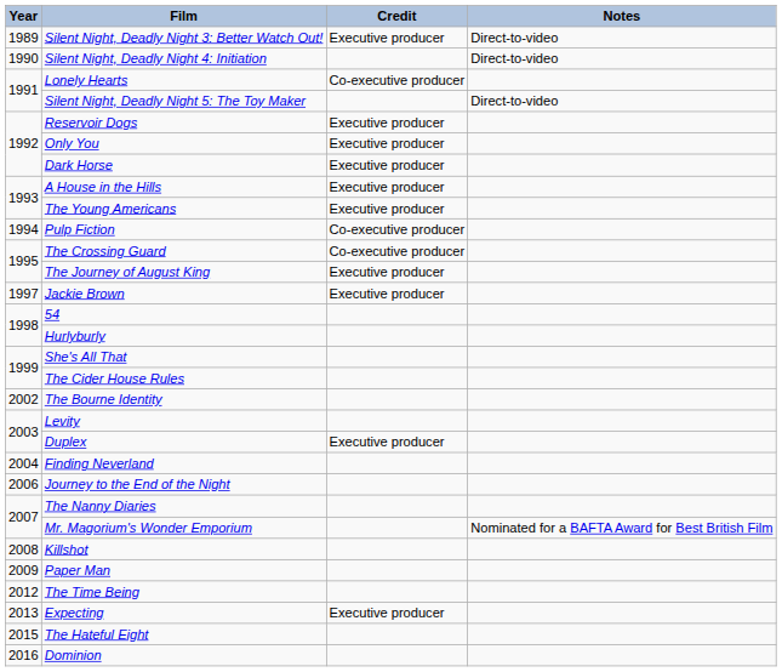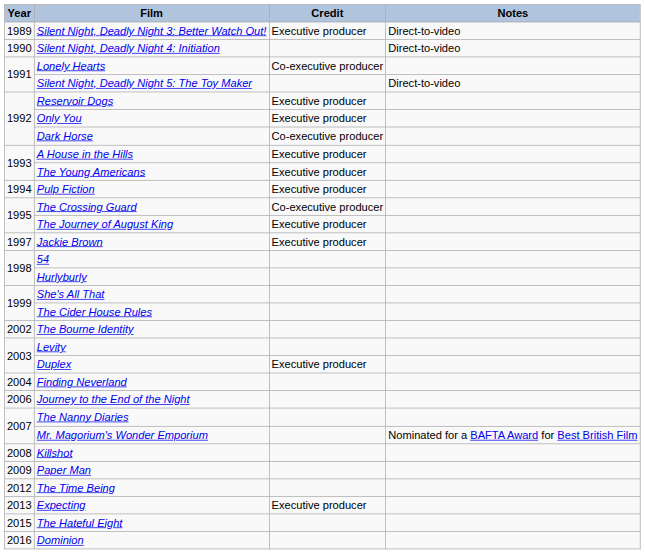 <table class="wikitable" style="font-size:95%;">
 <tr>
 <th style="background:#B0C4DE;">Year</th>
 <th style="background:#B0C4DE;">Film</th>
 <th style="background:#B0C4DE;">Credit</th>
 <th style="background:#B0C4DE;">Notes</th>
 </tr>
 <tr>
 <td>1989</td>
 <td><em><a href='#'>Silent Night, Deadly Night 3: Better Watch Out!</a></em></td>
 <td>Executive producer</td>
 <td>Direct-to-video</td>
 </tr>
 <tr>
 <td>1990</td>
 <td><em><a href='#'>Silent Night, Deadly Night 4: Initiation</a></em></td>
 <td></td>
 <td>Direct-to-video</td>
 </tr>
 <tr>
 <td rowspan=2>1991</td>
 <td><em><a href='#'>Lonely Hearts</a></em></td>
 <td>Co-executive producer</td>
 <td></td>
 </tr>
 <tr>
 <td><em><a href='#'>Silent Night, Deadly Night 5: The Toy Maker</a></em></td>
 <td></td>
 <td>Direct-to-video</td>
 </tr>
 <tr>
 <td rowspan=3>1992</td>
 <td><em><a href='#'>Reservoir Dogs</a></em></td>
 <td>Executive producer</td>
 <td></td>
 </tr>
 <tr>
 <td><em><a href='#'>Only You</a></em></td>
 <td>Executive producer</td>
 <td></td>
 </tr>
 <tr>
 <td><em><a href='#'>Dark Horse</a></em></td>
-<td>Executive producer</td>
+<td>Co-executive producer</td>
 <td></td>
 </tr>
 <tr>
 <td rowspan=2>1993</td>
 <td><em><a href='#'>A House in the Hills</a></em></td>
 <td>Executive producer</td>
 <td></td>
 </tr>
 <tr>
 <td><em><a href='#'>The Young Americans</a></em></td>
 <td>Executive producer</td>
 <td></td>
 </tr>
 <tr>
 <td>1994</td>
 <td><em><a href='#'>Pulp Fiction</a></em></td>
-<td>Co-executive producer</td>
+<td>Executive producer</td>
 <td></td>
 </tr>
 <tr>
 <td rowspan=2>1995</td>
 <td><em><a href='#'>The Crossing Guard</a></em></td>
 <td>Co-executive producer</td>
 <td></td>
 </tr>
 <tr>
 <td><em><a href='#'>The Journey of August King</a></em></td>
 <td>Executive producer</td>
 <td></td>
 </tr>
 <tr>
 <td>1997</td>
 <td><em><a href='#'>Jackie Brown</a></em></td>
 <td>Executive producer</td>
 <td></td>
 </tr>
 <tr>
 <td rowspan=2>1998</td>
 <td><em><a href='#'>54</a></em></td>
 <td></td>
 <td></td>
 </tr>
 <tr>
 <td><em><a href='#'>Hurlyburly</a></em></td>
 <td></td>
 <td></td>
 </tr>
 <tr>
 <td rowspan=2>1999</td>
 <td><em><a href='#'>She's All That</a></em></td>
 <td></td>
 <td></td>
 </tr>
 <tr>
 <td><em><a href='#'>The Cider House Rules</a></em></td>
 <td></td>
 <td></td>
 </tr>
 <tr>
 <td>2002</td>
 <td><em><a href='#'>The Bourne Identity</a></em></td>
 <td></td>
 <td></td>
 </tr>
 <tr>
 <td rowspan=2>2003</td>
 <td><em><a href='#'>Levity</a></em></td>
 <td></td>
 <td></td>
 </tr>
 <tr>
 <td><em><a href='#'>Duplex</a></em></td>
 <td>Executive producer</td>
 <td></td>
 </tr>
 <tr>
 <td>2004</td>
 <td><em><a href='#'>Finding Neverland</a></em></td>
 <td></td>
 <td></td>
 </tr>
 <tr>
 <td>2006</td>
 <td><em><a href='#'>Journey to the End of the Night</a></em></td>
 <td></td>
 <td></td>
 </tr>
 <tr>
 <td rowspan=2>2007</td>
 <td><em><a href='#'>The Nanny Diaries</a></em></td>
 <td></td>
 <td></td>
 </tr>
 <tr>
 <td><em><a href='#'>Mr. Magorium's Wonder Emporium</a></em></td>
 <td></td>
 <td>Nominated for a <a href='#'>BAFTA Award</a> for <a href='#'>Best British Film</a></td>
 </tr>
 <tr>
 <td>2008</td>
 <td><em><a href='#'>Killshot</a></em></td>
 <td></td>
 <td></td>
 </tr>
 <tr>
 <td>2009</td>
 <td><em><a href='#'>Paper Man</a></em></td>
 <td></td>
 <td></td>
 </tr>
 <tr>
 <td>2012</td>
 <td><em><a href='#'>The Time Being</a></em></td>
 <td></td>
 <td></td>
 </tr>
 <tr>
 <td>2013</td>
 <td><em><a href='#'>Expecting</a></em></td>
 <td>Executive producer</td>
 <td></td>
 </tr>
 <tr>
 <td>2015</td>
 <td><em><a href='#'>The Hateful Eight</a></em></td>
 <td></td>
 <td></td>
 </tr>
 <tr>
 <td>2016</td>
 <td><em><a href='#'>Dominion</a></em></td>
 <td></td>
 <td></td>
 </tr>
 </table>
